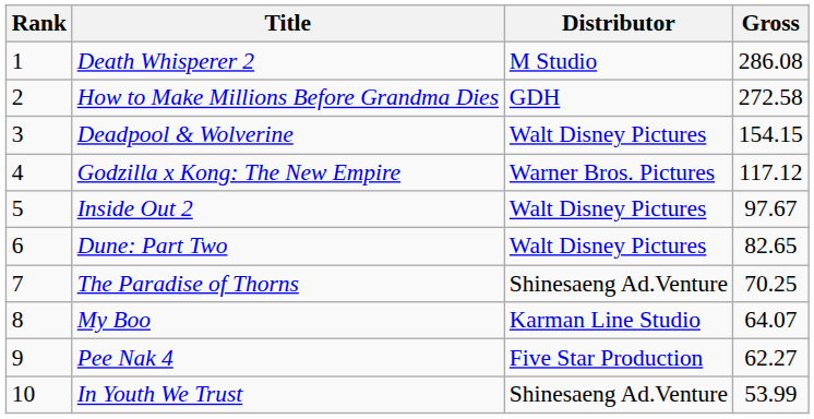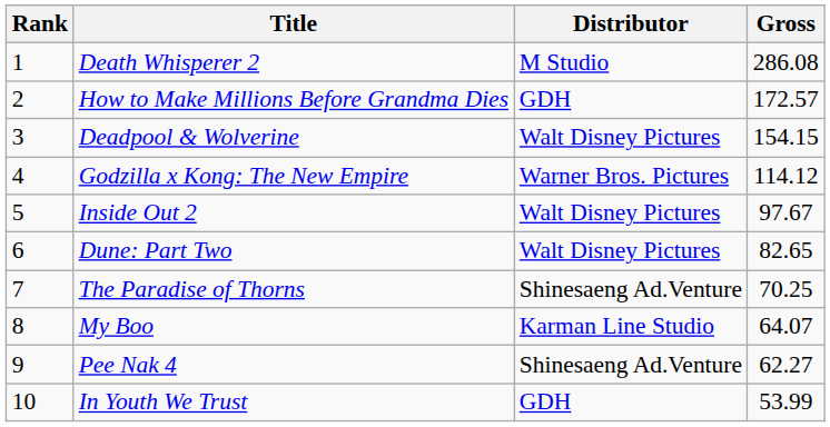 <table class="wikitable sortable" style="margin:auto; margin:auto;">
 <tr>
 <th>Rank</th>
 <th>Title</th>
 <th>Distributor</th>
 <th>Gross<br></th>
 </tr>
 <tr>
 <td>1</td>
 <td><em><a href='#'>Death Whisperer 2</a></em></td>
 <td style="text-align:left;"><a href='#'>M Studio</a></td>
 <td style="text-align:center;">286.08</td>
 </tr>
 <tr>
 <td>2</td>
 <td><em><a href='#'>How to Make Millions Before Grandma Dies</a></em></td>
 <td style="text-align:left;"><a href='#'>GDH</a></td>
-<td style="text-align:center;">272.58</td>
+<td style="text-align:center;">172.57</td>
 </tr>
 <tr>
 <td>3</td>
 <td><em><a href='#'>Deadpool & Wolverine</a></em></td>
 <td style="text-align:left;"><a href='#'>Walt Disney Pictures</a></td>
 <td style="text-align:center;">154.15</td>
 </tr>
 <tr>
 <td>4</td>
 <td><em><a href='#'>Godzilla x Kong: The New Empire</a></em></td>
 <td style="text-align:left;"><a href='#'>Warner Bros. Pictures</a></td>
-<td style="text-align:center;">117.12</td>
+<td style="text-align:center;">114.12</td>
 </tr>
 <tr>
 <td>5</td>
 <td><em><a href='#'>Inside Out 2</a></em></td>
 <td style="text-align:left;"><a href='#'>Walt Disney Pictures</a></td>
 <td style="text-align:center;">97.67</td>
 </tr>
 <tr>
 <td>6</td>
 <td><em><a href='#'>Dune: Part Two</a></em></td>
 <td style="text-align:left;"><a href='#'>Walt Disney Pictures</a></td>
 <td style="text-align:center;">82.65</td>
 </tr>
 <tr>
 <td>7</td>
 <td><em><a href='#'>The Paradise of Thorns</a></em></td>
 <td style="text-align:left;">Shinesaeng Ad.Venture</td>
 <td style="text-align:center;">70.25</td>
 </tr>
 <tr>
 <td>8</td>
 <td><em><a href='#'>My Boo</a></em></td>
 <td style="text-align:left;"><a href='#'>Karman Line Studio</a></td>
 <td style="text-align:center;">64.07</td>
 </tr>
 <tr>
 <td>9</td>
 <td><em><a href='#'>Pee Nak 4</a></em></td>
-<td style="text-align:left;"><a href='#'>Five Star Production</a></td>
+<td style="text-align:left;">Shinesaeng Ad.Venture</td>
 <td style="text-align:center;">62.27</td>
 </tr>
 <tr>
 <td>10</td>
 <td><em><a href='#'>In Youth We Trust</a></em></td>
-<td style="text-align:left;">Shinesaeng Ad.Venture</td>
+<td style="text-align:left;"><a href='#'>GDH</a></td>
 <td style="text-align:center;">53.99</td>
 </tr>
 </table>
